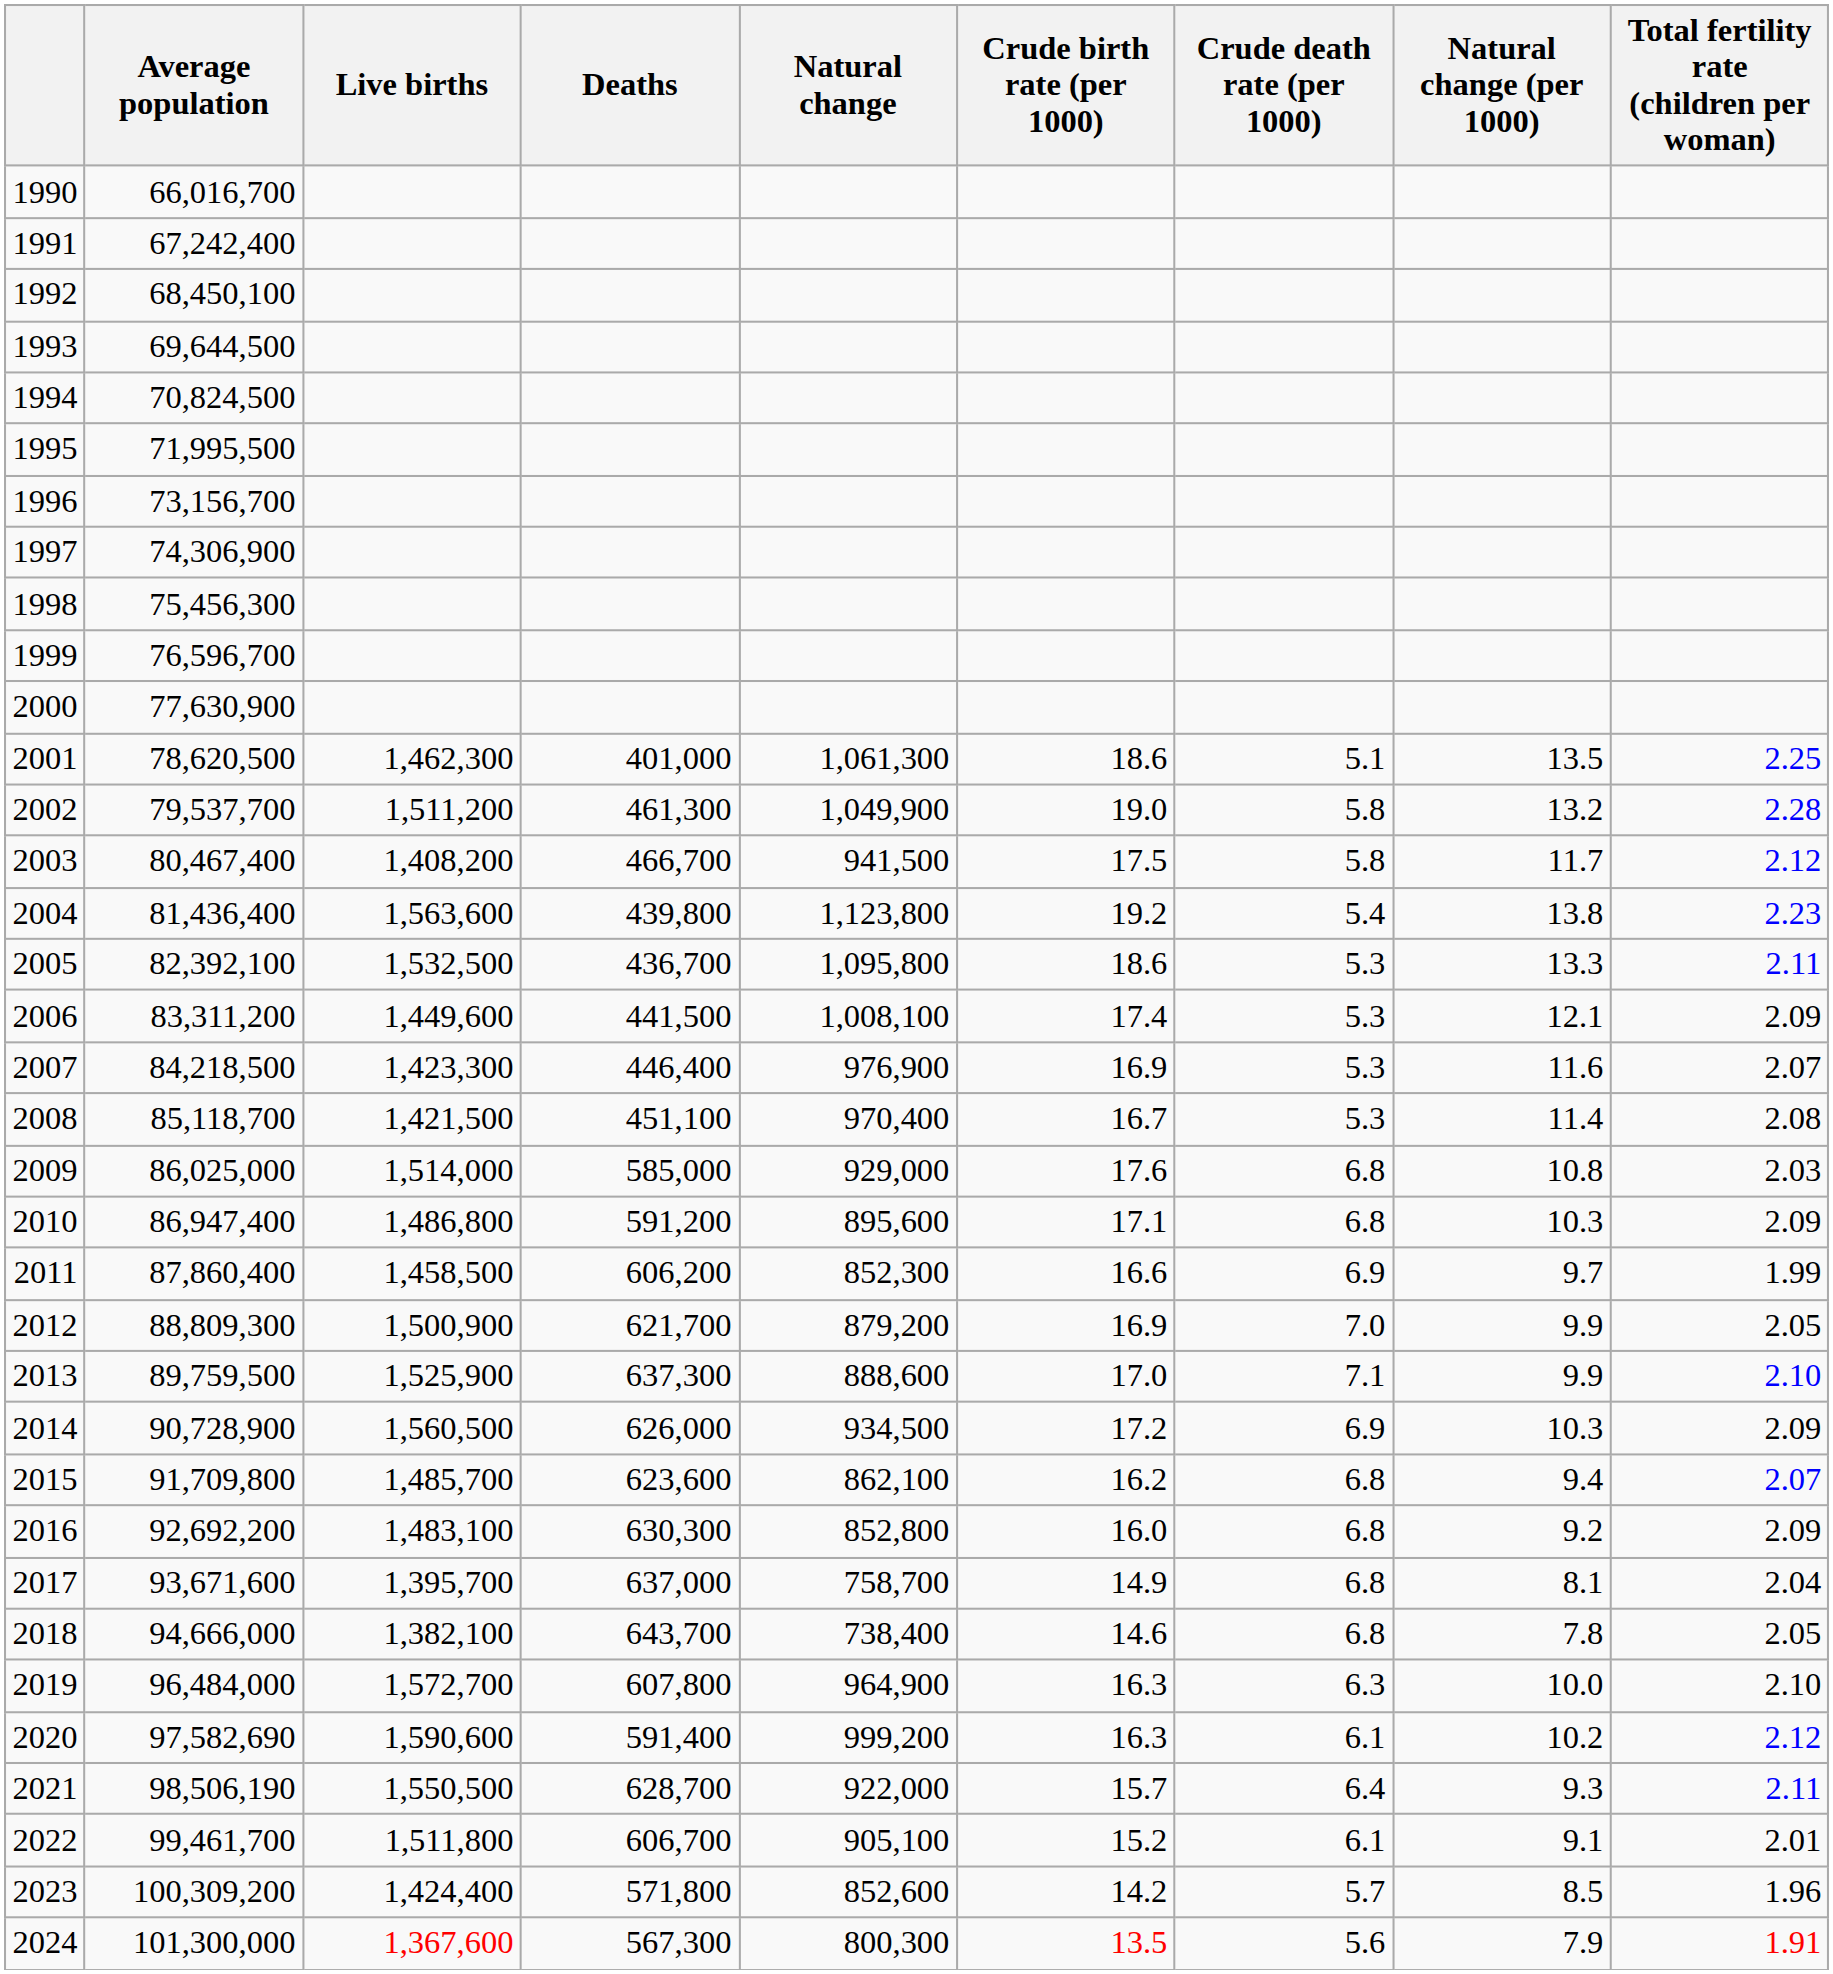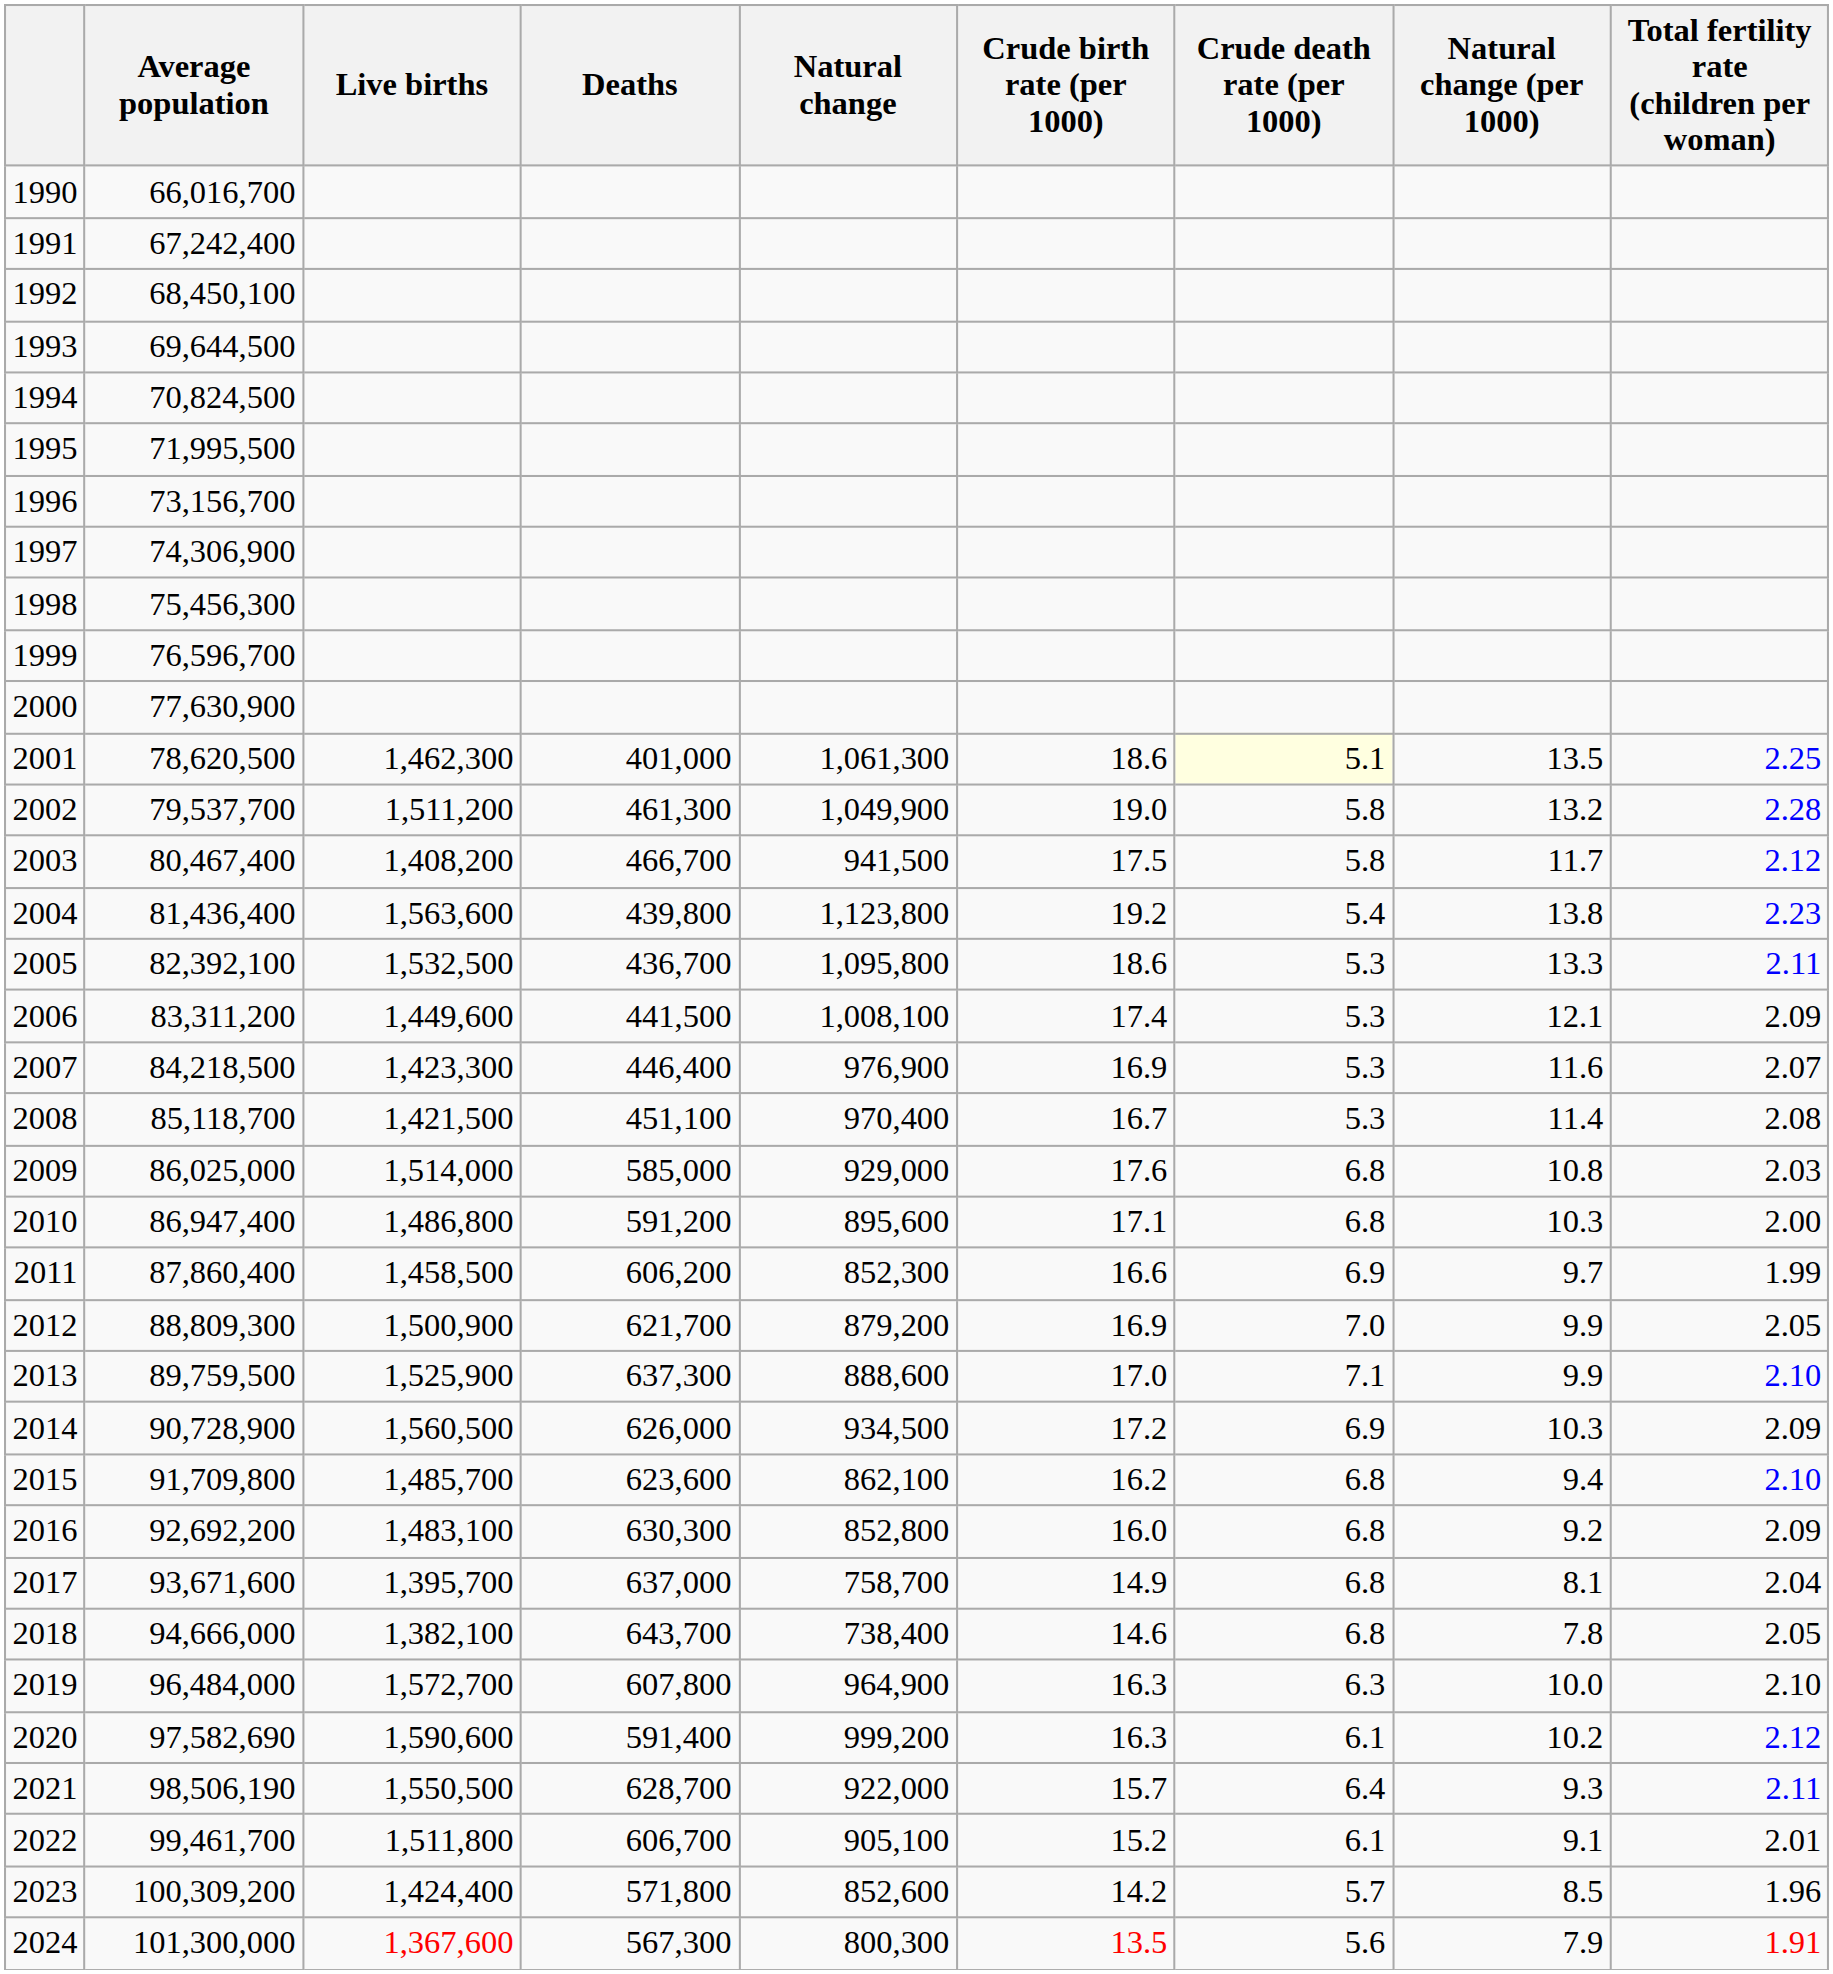 <table class="wikitable sortable" style="text-align: right; vertical-align:middle">
 <tr style="font-weight:bold; text-align:center">
 <th></th>
 <th width="100">Average population</th>
 <th width="100">Live births</th>
 <th width="100">Deaths</th>
 <th width="100">Natural change</th>
 <th width="100">Crude birth rate (per 1000)</th>
 <th width="100">Crude death rate (per 1000)</th>
 <th width="100">Natural change (per 1000)</th>
 <th width="100">Total fertility rate<br>(children per woman)</th>
 </tr>
 <tr>
 <td>1990</td>
 <td>66,016,700</td>
 <td></td>
 <td></td>
 <td></td>
 <td></td>
 <td></td>
 <td></td>
 <td></td>
 </tr>
 <tr>
 <td>1991</td>
 <td>67,242,400</td>
 <td></td>
 <td></td>
 <td></td>
 <td></td>
 <td></td>
 <td></td>
 <td></td>
 </tr>
 <tr>
 <td>1992</td>
 <td>68,450,100</td>
 <td></td>
 <td></td>
 <td></td>
 <td></td>
 <td></td>
 <td></td>
 <td></td>
 </tr>
 <tr>
 <td>1993</td>
 <td>69,644,500</td>
 <td></td>
 <td></td>
 <td></td>
 <td></td>
 <td></td>
 <td></td>
 <td></td>
 </tr>
 <tr>
 <td>1994</td>
 <td>70,824,500</td>
 <td></td>
 <td></td>
 <td></td>
 <td></td>
 <td></td>
 <td></td>
 <td></td>
 </tr>
 <tr>
 <td>1995</td>
 <td>71,995,500</td>
 <td></td>
 <td></td>
 <td></td>
 <td></td>
 <td></td>
 <td></td>
 <td></td>
 </tr>
 <tr>
 <td>1996</td>
 <td>73,156,700</td>
 <td></td>
 <td></td>
 <td></td>
 <td></td>
 <td></td>
 <td></td>
 <td></td>
 </tr>
 <tr>
 <td>1997</td>
 <td>74,306,900</td>
 <td></td>
 <td></td>
 <td></td>
 <td></td>
 <td></td>
 <td></td>
 <td></td>
 </tr>
 <tr>
 <td>1998</td>
 <td>75,456,300</td>
 <td></td>
 <td></td>
 <td></td>
 <td></td>
 <td></td>
 <td></td>
 <td></td>
 </tr>
 <tr>
 <td>1999</td>
 <td>76,596,700</td>
 <td></td>
 <td></td>
 <td></td>
 <td></td>
 <td></td>
 <td></td>
 <td></td>
 </tr>
 <tr>
 <td>2000</td>
 <td>77,630,900</td>
 <td></td>
 <td></td>
 <td></td>
 <td></td>
 <td></td>
 <td></td>
 <td></td>
 </tr>
 <tr>
 <td>2001</td>
 <td>78,620,500</td>
 <td>1,462,300</td>
 <td>401,000</td>
 <td>1,061,300</td>
 <td>18.6</td>
-<td>5.1</td>
+<td style="background: lightyellow;">5.1</td>
 <td>13.5</td>
 <td style="color:#00F;">2.25</td>
 </tr>
 <tr>
 <td>2002</td>
 <td>79,537,700</td>
 <td>1,511,200</td>
 <td>461,300</td>
 <td>1,049,900</td>
 <td>19.0</td>
 <td>5.8</td>
 <td>13.2</td>
 <td style="color:#00F;">2.28</td>
 </tr>
 <tr>
 <td>2003</td>
 <td>80,467,400</td>
 <td>1,408,200</td>
 <td>466,700</td>
 <td>941,500</td>
 <td>17.5</td>
 <td>5.8</td>
 <td>11.7</td>
 <td style="color:#00F;">2.12</td>
 </tr>
 <tr>
 <td>2004</td>
 <td>81,436,400</td>
 <td>1,563,600</td>
 <td>439,800</td>
 <td>1,123,800</td>
 <td>19.2</td>
 <td>5.4</td>
 <td>13.8</td>
 <td style="color:#00F;">2.23</td>
 </tr>
 <tr>
 <td>2005</td>
 <td>82,392,100</td>
 <td>1,532,500</td>
 <td>436,700</td>
 <td>1,095,800</td>
 <td>18.6</td>
 <td>5.3</td>
 <td>13.3</td>
 <td style="color:#00F;">2.11</td>
 </tr>
 <tr>
 <td>2006</td>
 <td>83,311,200</td>
 <td>1,449,600</td>
 <td>441,500</td>
 <td>1,008,100</td>
 <td>17.4</td>
 <td>5.3</td>
 <td>12.1</td>
 <td>2.09</td>
 </tr>
 <tr>
 <td>2007</td>
 <td>84,218,500</td>
 <td>1,423,300</td>
 <td>446,400</td>
 <td>976,900</td>
 <td>16.9</td>
 <td>5.3</td>
 <td>11.6</td>
 <td>2.07</td>
 </tr>
 <tr>
 <td>2008</td>
 <td>85,118,700</td>
 <td>1,421,500</td>
 <td>451,100</td>
 <td>970,400</td>
 <td>16.7</td>
 <td>5.3</td>
 <td>11.4</td>
 <td>2.08</td>
 </tr>
 <tr>
 <td>2009</td>
 <td>86,025,000</td>
 <td>1,514,000</td>
 <td>585,000</td>
 <td>929,000</td>
 <td>17.6</td>
 <td>6.8</td>
 <td>10.8</td>
 <td>2.03</td>
 </tr>
 <tr>
 <td>2010</td>
 <td>86,947,400</td>
 <td>1,486,800</td>
 <td>591,200</td>
 <td>895,600</td>
 <td>17.1</td>
 <td>6.8</td>
 <td>10.3</td>
-<td>2.09</td>
+<td>2.00</td>
 </tr>
 <tr>
 <td>2011</td>
 <td>87,860,400</td>
 <td>1,458,500</td>
 <td>606,200</td>
 <td>852,300</td>
 <td>16.6</td>
 <td>6.9</td>
 <td>9.7</td>
 <td>1.99</td>
 </tr>
 <tr>
 <td>2012</td>
 <td>88,809,300</td>
 <td>1,500,900</td>
 <td>621,700</td>
 <td>879,200</td>
 <td>16.9</td>
 <td>7.0</td>
 <td>9.9</td>
 <td>2.05</td>
 </tr>
 <tr>
 <td>2013</td>
 <td>89,759,500</td>
 <td>1,525,900</td>
 <td>637,300</td>
 <td>888,600</td>
 <td>17.0</td>
 <td>7.1</td>
 <td>9.9</td>
 <td style="color:#00F;">2.10</td>
 </tr>
 <tr>
 <td>2014</td>
 <td>90,728,900</td>
 <td>1,560,500</td>
 <td>626,000</td>
 <td>934,500</td>
 <td>17.2</td>
 <td>6.9</td>
 <td>10.3</td>
 <td>2.09</td>
 </tr>
 <tr>
 <td>2015</td>
 <td>91,709,800</td>
 <td>1,485,700</td>
 <td>623,600</td>
 <td>862,100</td>
 <td>16.2</td>
 <td>6.8</td>
 <td>9.4</td>
-<td style="color:#00F;">2.07</td>
+<td style="color:#00F;">2.10</td>
 </tr>
 <tr>
 <td>2016</td>
 <td>92,692,200</td>
 <td>1,483,100</td>
 <td>630,300</td>
 <td>852,800</td>
 <td>16.0</td>
 <td>6.8</td>
 <td>9.2</td>
 <td>2.09</td>
 </tr>
 <tr>
 <td>2017</td>
 <td>93,671,600</td>
 <td>1,395,700</td>
 <td>637,000</td>
 <td>758,700</td>
 <td>14.9</td>
 <td>6.8</td>
 <td>8.1</td>
 <td>2.04</td>
 </tr>
 <tr>
 <td>2018</td>
 <td>94,666,000</td>
 <td>1,382,100</td>
 <td>643,700</td>
 <td>738,400</td>
 <td>14.6</td>
 <td>6.8</td>
 <td>7.8</td>
 <td>2.05</td>
 </tr>
 <tr>
 <td>2019</td>
 <td>96,484,000</td>
 <td>1,572,700</td>
 <td>607,800</td>
 <td>964,900</td>
 <td>16.3</td>
 <td>6.3</td>
 <td>10.0</td>
 <td>2.10</td>
 </tr>
 <tr>
 <td>2020</td>
 <td>97,582,690</td>
 <td>1,590,600</td>
 <td>591,400</td>
 <td>999,200</td>
 <td>16.3</td>
 <td>6.1</td>
 <td>10.2</td>
 <td style="color:blue;">2.12</td>
 </tr>
 <tr>
 <td>2021</td>
 <td>98,506,190</td>
 <td>1,550,500</td>
 <td>628,700</td>
 <td>922,000</td>
 <td>15.7</td>
 <td>6.4</td>
 <td>9.3</td>
 <td style="color:blue;">2.11</td>
 </tr>
 <tr>
 <td>2022</td>
 <td>99,461,700</td>
 <td>1,511,800</td>
 <td>606,700</td>
 <td>905,100</td>
 <td>15.2</td>
 <td>6.1</td>
 <td>9.1</td>
 <td>2.01</td>
 </tr>
 <tr>
 <td>2023</td>
 <td>100,309,200</td>
 <td>1,424,400</td>
 <td>571,800</td>
 <td>852,600</td>
 <td>14.2</td>
 <td>5.7</td>
 <td>8.5</td>
 <td>1.96</td>
 </tr>
 <tr>
 <td>2024</td>
 <td>101,300,000</td>
 <td style="color:red;">1,367,600</td>
 <td>567,300</td>
 <td>800,300</td>
 <td style="color:red;">13.5</td>
 <td>5.6</td>
 <td>7.9</td>
 <td style="color:red;">1.91</td>
 </tr>
 </table>
